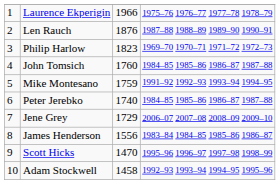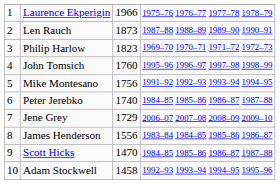 <table class="wikitable">
 <tr>
 </tr>
 <tr>
 <td>1</td>
 <td><a href='#'>Laurence Ekperigin</a></td>
 <td>1966</td>
 <td style="font-size:80%;"><a href='#'>1975–76</a> <a href='#'>1976–77</a> <a href='#'>1977–78</a> <a href='#'>1978–79</a></td>
 </tr>
 <tr>
 <td>2</td>
 <td>Len Rauch</td>
-<td>1876</td>
+<td>1873</td>
 <td style="font-size:80%;"><a href='#'>1987–88</a> <a href='#'>1988–89</a> <a href='#'>1989–90</a> <a href='#'>1990–91</a></td>
 </tr>
 <tr>
 <td>3</td>
 <td>Philip Harlow</td>
 <td>1823</td>
 <td style="font-size:80%;"><a href='#'>1969–70</a> <a href='#'>1970–71</a> <a href='#'>1971–72</a> <a href='#'>1972–73</a></td>
 </tr>
 <tr>
 <td>4</td>
 <td>John Tomsich</td>
 <td>1760</td>
-<td style="font-size:80%;"><a href='#'>1984–85</a> <a href='#'>1985–86</a> <a href='#'>1986–87</a> <a href='#'>1987–88</a></td>
+<td style="font-size:80%;"><a href='#'>1995–96</a> <a href='#'>1996–97</a> <a href='#'>1997–98</a> <a href='#'>1998–99</a></td>
 </tr>
 <tr>
 <td>5</td>
 <td>Mike Montesano</td>
-<td>1759</td>
+<td>1756</td>
 <td style="font-size:80%;"><a href='#'>1991–92</a> <a href='#'>1992–93</a> <a href='#'>1993–94</a> <a href='#'>1994–95</a></td>
 </tr>
 <tr>
 <td>6</td>
 <td>Peter Jerebko</td>
 <td>1740</td>
 <td style="font-size:80%;"><a href='#'>1984–85</a> <a href='#'>1985–86</a> <a href='#'>1986–87</a> <a href='#'>1987–88</a></td>
 </tr>
 <tr>
 <td>7</td>
 <td>Jene Grey</td>
 <td>1729</td>
 <td style="font-size:80%;"><a href='#'>2006–07</a> <a href='#'>2007–08</a> <a href='#'>2008–09</a> <a href='#'>2009–10</a></td>
 </tr>
 <tr>
 <td>8</td>
 <td>James Henderson</td>
 <td>1556</td>
 <td style="font-size:80%;"><a href='#'>1983–84</a> <a href='#'>1984–85</a> <a href='#'>1985–86</a> <a href='#'>1986–87</a></td>
 </tr>
 <tr>
 <td>9</td>
 <td><a href='#'>Scott Hicks</a></td>
 <td>1470</td>
-<td style="font-size:80%;"><a href='#'>1995–96</a> <a href='#'>1996–97</a> <a href='#'>1997–98</a> <a href='#'>1998–99</a></td>
+<td style="font-size:80%;"><a href='#'>1984–85</a> <a href='#'>1985–86</a> <a href='#'>1986–87</a> <a href='#'>1987–88</a></td>
 </tr>
 <tr>
 <td>10</td>
 <td>Adam Stockwell</td>
 <td>1458</td>
 <td style="font-size:80%;"><a href='#'>1992–93</a> <a href='#'>1993–94</a> <a href='#'>1994–95</a> <a href='#'>1995–96</a></td>
 </tr>
 </table>
